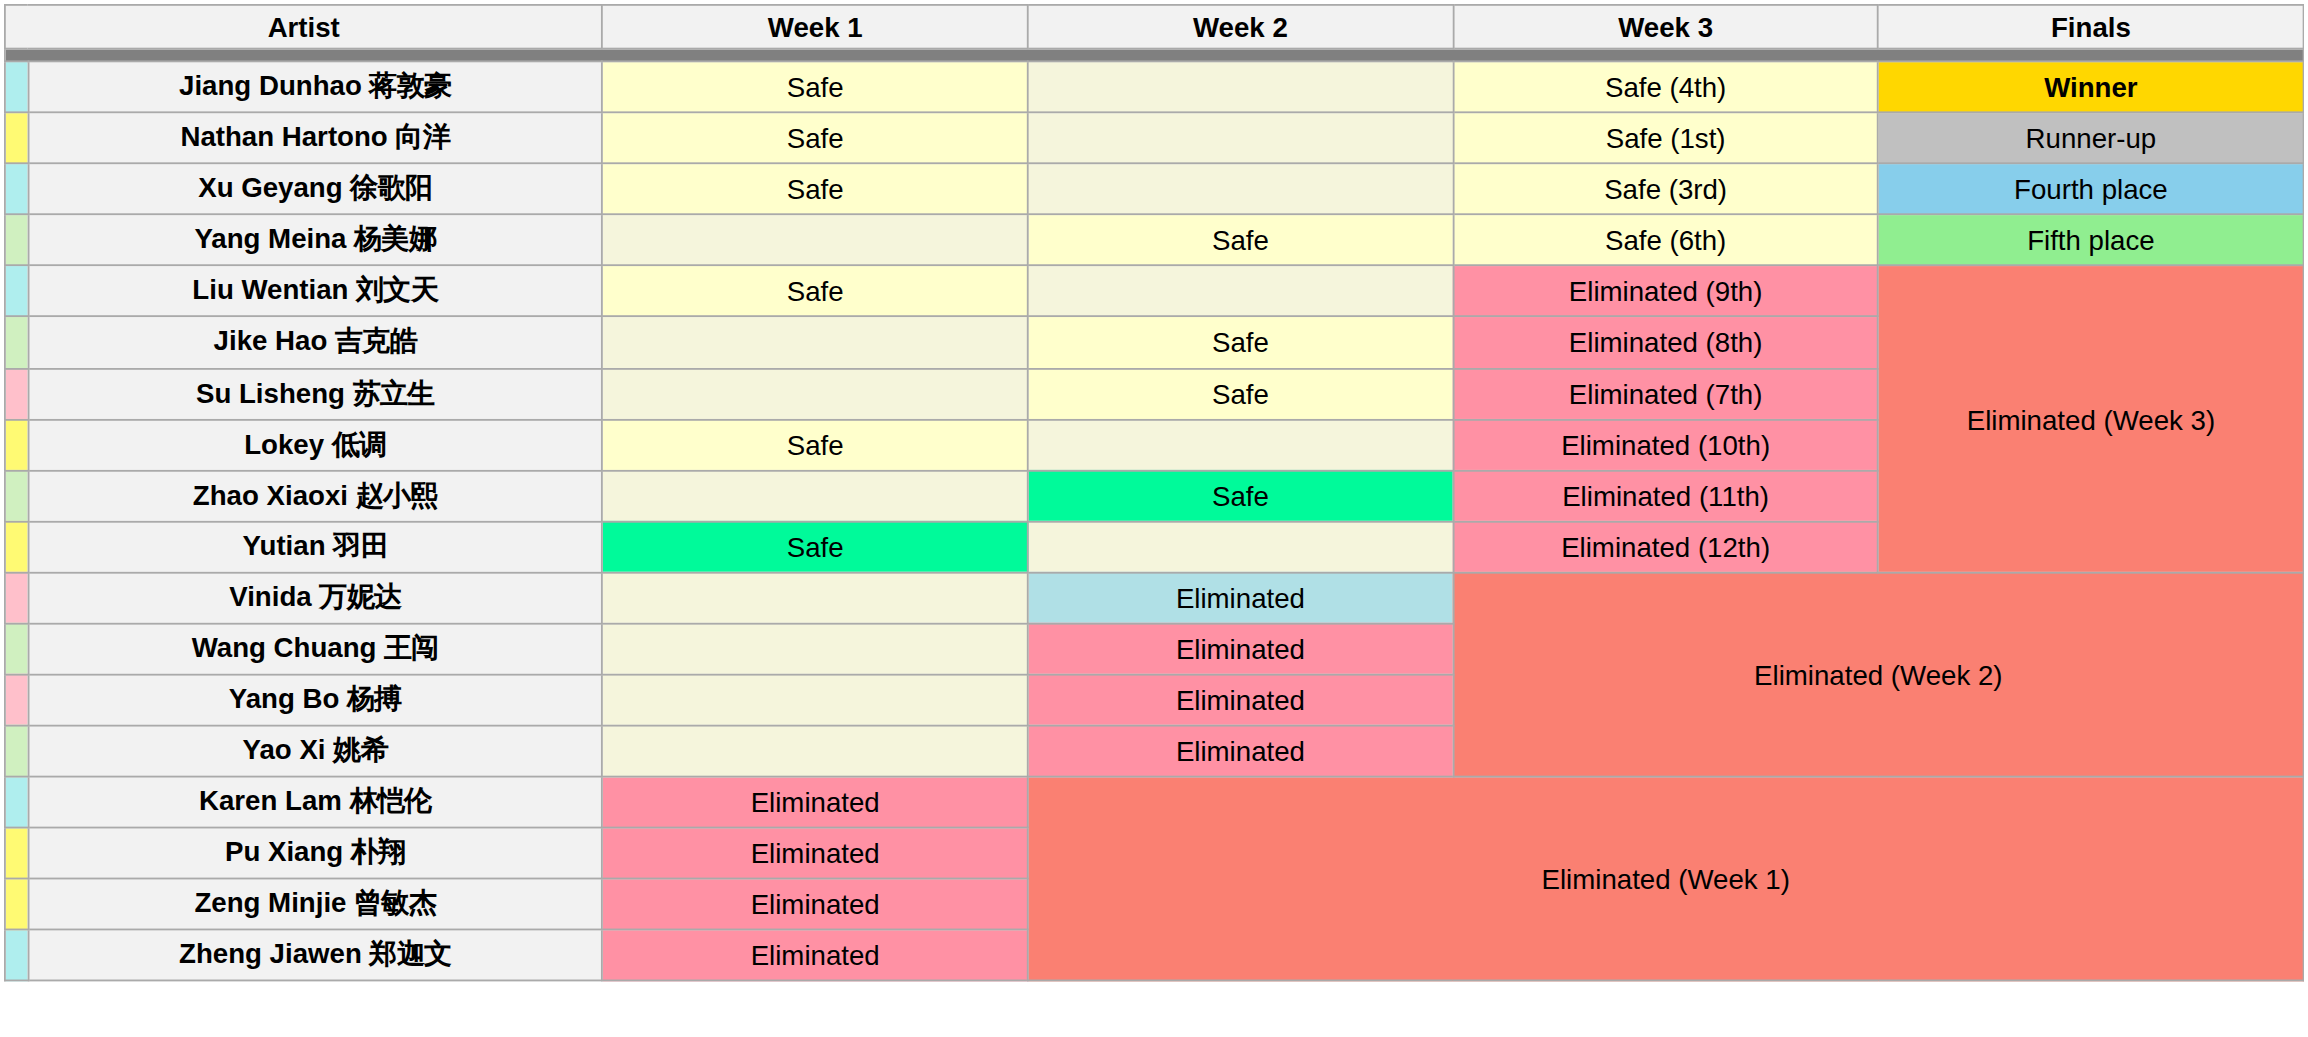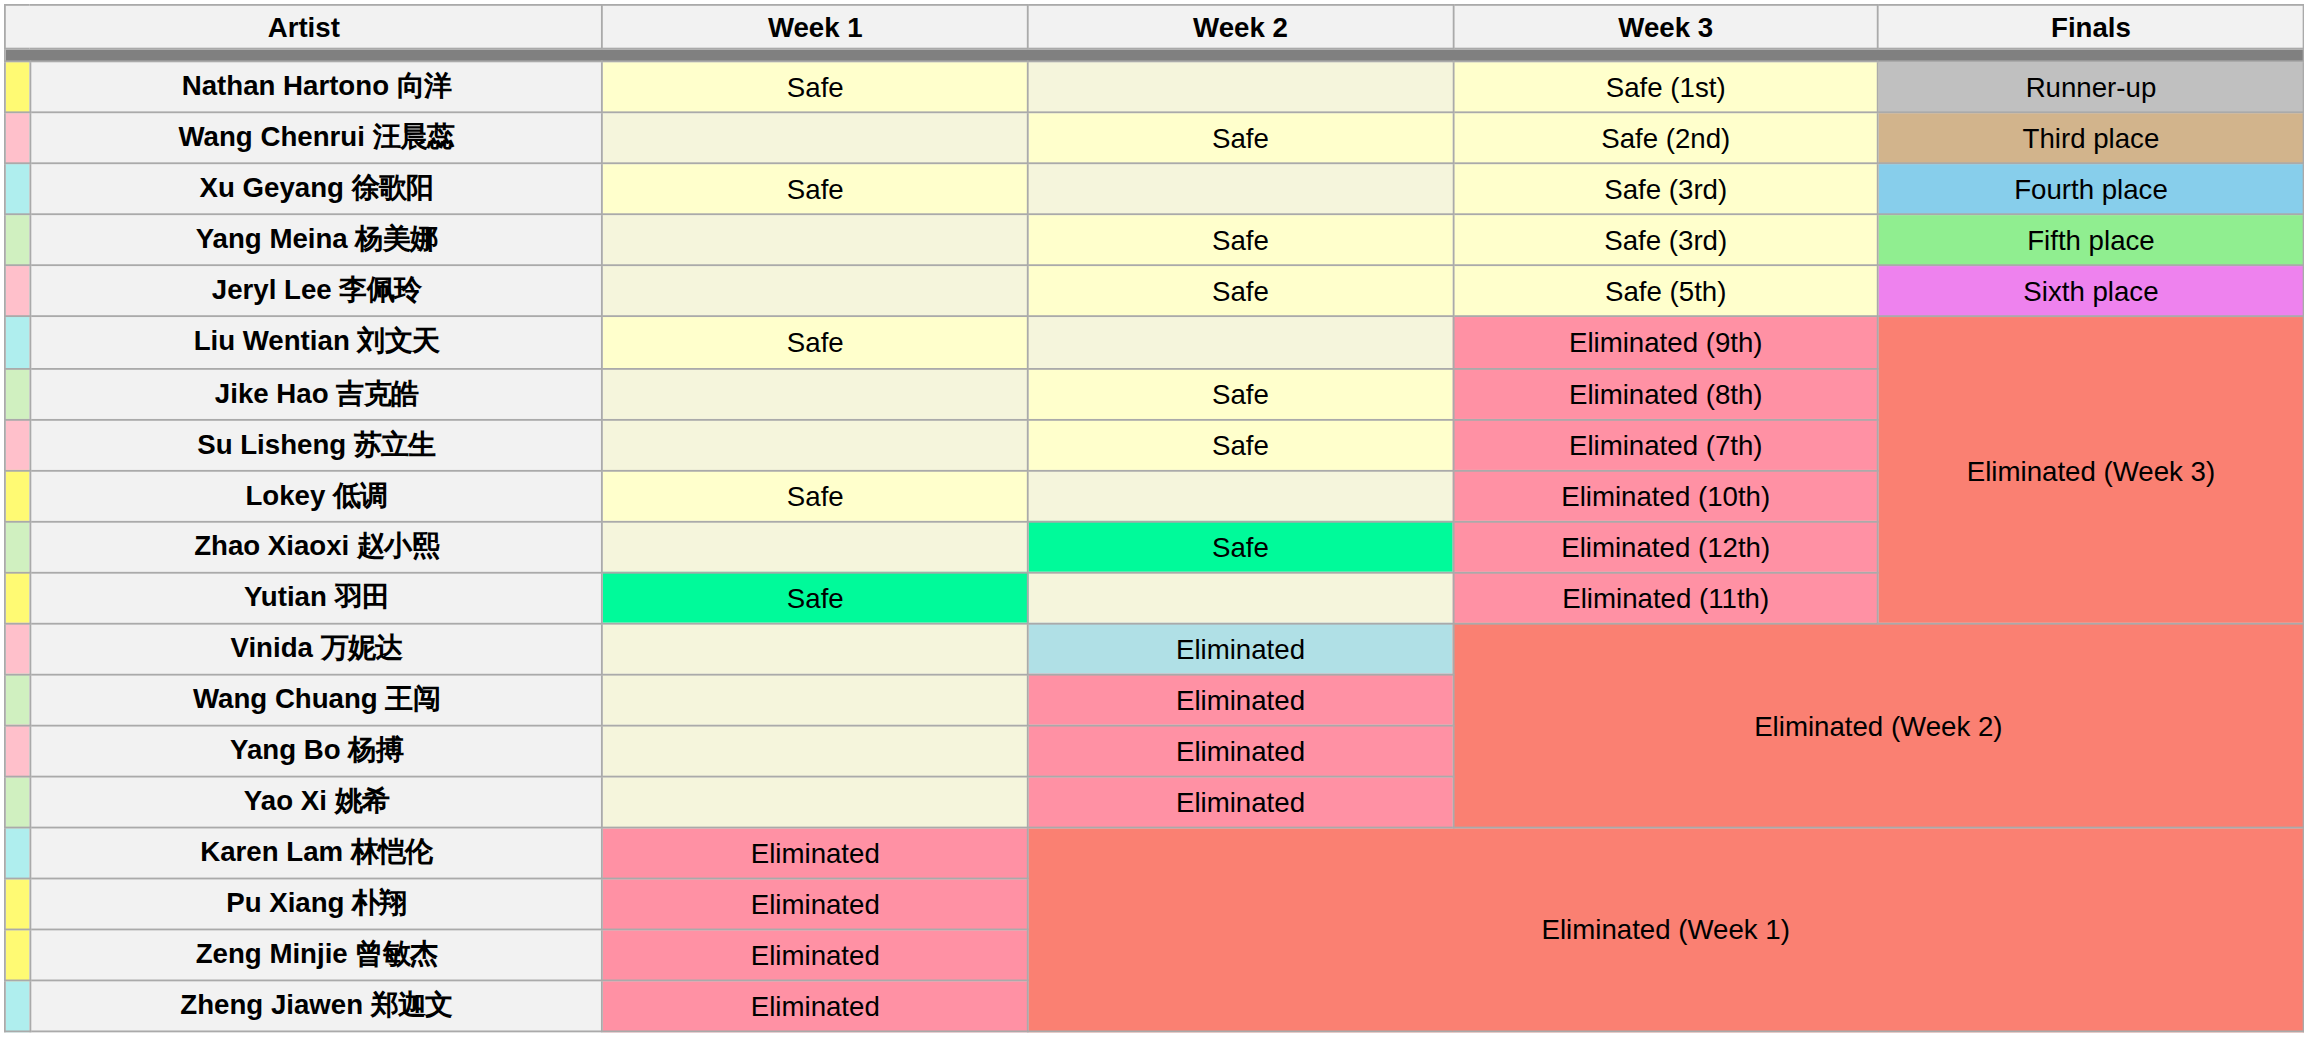 <table class="wikitable"  style="text-align:center; font-size:95%; width:100%;">
 <tr>
 <th colspan="2">Artist</th>
 <th style="width:18.5%;">Week 1</th>
 <th style="width:18.5%;">Week 2</th>
 <th style="width:18.5%;">Week 3</th>
 <th style="width:18.5%;">Finals</th>
 </tr>
 <tr>
 <th colspan="6" style="background:gray;"></th>
 </tr>
 <tr>
-<th style="width:1%; background:#afeeee;"></th>
-<th style="width:25%;">Jiang Dunhao 蒋敦豪</th>
-<td style="background:#ffc;">Safe</td>
-<td style="background:beige;"></td>
-<td style="background:#ffc;">Safe (4th)</td>
-<td style="background:gold;"><strong>Winner</strong></td>
-</tr>
-<tr>
 <th style="background:#fffa73;"></th>
 <th>Nathan Hartono 向洋</th>
 <td style="background:#ffc;">Safe</td>
 <td style="background:beige;"></td>
 <td style="background:#ffc;">Safe (1st)</td>
 <td style="background:silver;">Runner-up</td>
+</tr>
+<tr>
+<th style="background:pink;"></th>
+<th>Wang Chenrui 汪晨蕊</th>
+<td style="background:beige;"></td>
+<td style="background:#ffc;">Safe</td>
+<td style="background:#ffc;">Safe (2nd)</td>
+<td style="background:tan;">Third place</td>
 </tr>
 <tr>
 <th style="background:#afeeee;"></th>
 <th>Xu Geyang 徐歌阳</th>
 <td style="background:#ffc;">Safe</td>
 <td style="background:beige;"></td>
 <td style="background:#ffc;">Safe (3rd)</td>
 <td style="background:skyblue;">Fourth place</td>
 </tr>
 <tr>
 <th style="background:#d0f0c0;"></th>
 <th>Yang Meina 杨美娜</th>
 <td style="background:beige;"></td>
 <td style="background:#ffc;">Safe</td>
-<td style="background:#ffc;">Safe (6th)</td>
+<td style="background:#ffc;">Safe (3rd)</td>
 <td style="background:lightgreen;">Fifth place</td>
+</tr>
+<tr>
+<th style="background:pink;"></th>
+<th>Jeryl Lee 李佩玲</th>
+<td style="background:beige;"></td>
+<td style="background:#ffc;">Safe</td>
+<td style="background:#ffc;">Safe (5th)</td>
+<td style="background:violet;">Sixth place</td>
 </tr>
 <tr>
 <th style="background:#afeeee;"></th>
 <th>Liu Wentian 刘文天</th>
 <td style="background:#ffc;">Safe</td>
 <td style="background:beige;"></td>
 <td style="background:#FF91A4;">Eliminated (9th)</td>
 <td rowspan="6" style="background:salmon;">Eliminated (Week 3)</td>
 </tr>
 <tr>
 <th style="background:#d0f0c0;"></th>
 <th>Jike Hao 吉克皓</th>
 <td style="background:beige;"></td>
 <td style="background:#ffc;">Safe</td>
 <td style="background:#FF91A4;">Eliminated (8th)</td>
 </tr>
 <tr>
 <th style="background:pink;"></th>
 <th>Su Lisheng 苏立生</th>
 <td style="background:beige;"></td>
 <td style="background:#ffc;">Safe</td>
 <td style="background:#FF91A4;">Eliminated (7th)</td>
 </tr>
 <tr>
 <th style="background:#fffa73;"></th>
 <th>Lokey 低调</th>
 <td style="background:#ffc;">Safe</td>
 <td style="background:beige;"></td>
 <td style="background:#FF91A4;">Eliminated (10th)</td>
 </tr>
 <tr>
 <th style="background:#d0f0c0;"></th>
 <th>Zhao Xiaoxi 赵小熙</th>
 <td style="background:beige;"></td>
 <td style="background:#00FA9A;">Safe</td>
-<td style="background:#FF91A4;">Eliminated (11th)</td>
+<td style="background:#FF91A4;">Eliminated (12th)</td>
 </tr>
 <tr>
 <th style="background:#fffa73;"></th>
 <th>Yutian 羽田</th>
 <td style="background:#00FA9A;">Safe</td>
 <td style="background:beige;"></td>
-<td style="background:#FF91A4;">Eliminated (12th)</td>
+<td style="background:#FF91A4;">Eliminated (11th)</td>
 </tr>
 <tr>
 <th style="background:pink;"></th>
 <th>Vinida 万妮达</th>
 <td style="background:beige;"></td>
 <td style="background:#B0E0E6;">Eliminated</td>
 <td rowspan="4" colspan="2" style="background:salmon;">Eliminated (Week 2)</td>
 </tr>
 <tr>
 <th style="background:#d0f0c0;"></th>
 <th>Wang Chuang 王闯</th>
 <td style="background:beige;"></td>
 <td style="background:#FF91A4;">Eliminated</td>
 </tr>
 <tr>
 <th style="background:pink;"></th>
 <th>Yang Bo 杨搏</th>
 <td style="background:beige;"></td>
 <td style="background:#FF91A4;">Eliminated</td>
 </tr>
 <tr>
 <th style="background:#d0f0c0;"></th>
 <th>Yao Xi 姚希</th>
 <td style="background:beige;"></td>
 <td style="background:#FF91A4;">Eliminated</td>
 </tr>
 <tr>
 <th style="background:#afeeee;"></th>
 <th>Karen Lam 林恺伦</th>
 <td style="background:#FF91A4;">Eliminated</td>
 <td rowspan="4" colspan="3" style="background:salmon;">Eliminated (Week 1)</td>
 </tr>
 <tr>
 <th style="background:#fffa73;"></th>
 <th>Pu Xiang 朴翔</th>
 <td style="background:#FF91A4;">Eliminated</td>
 </tr>
 <tr>
 <th style="background:#fffa73;"></th>
 <th>Zeng Minjie 曾敏杰</th>
 <td style="background:#FF91A4;">Eliminated</td>
 </tr>
 <tr>
 <th style="background:#afeeee;"></th>
 <th>Zheng Jiawen 郑迦文</th>
 <td style="background:#FF91A4;">Eliminated</td>
 </tr>
 </table>
